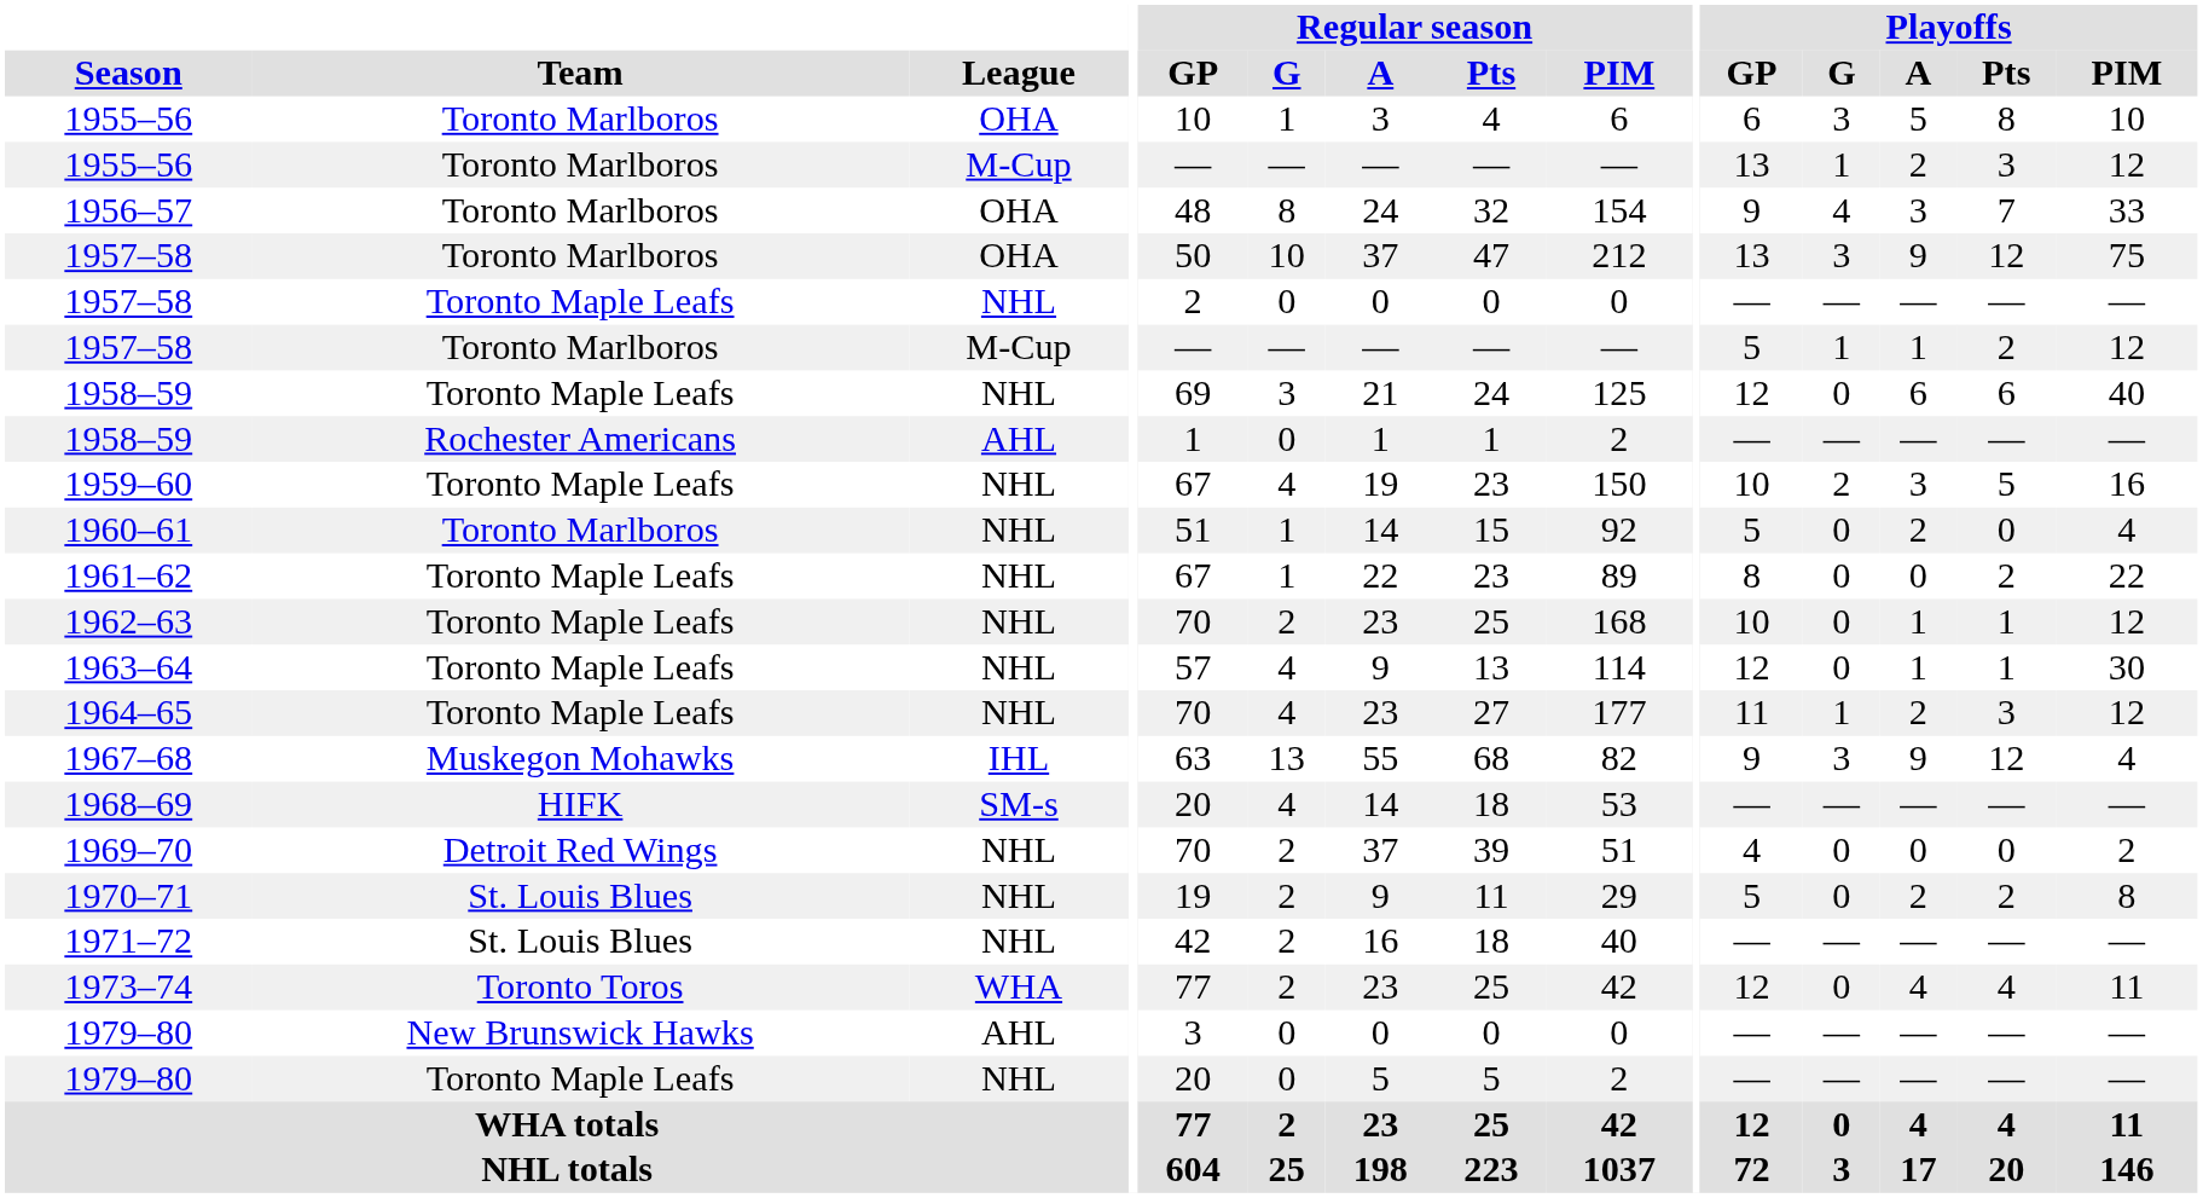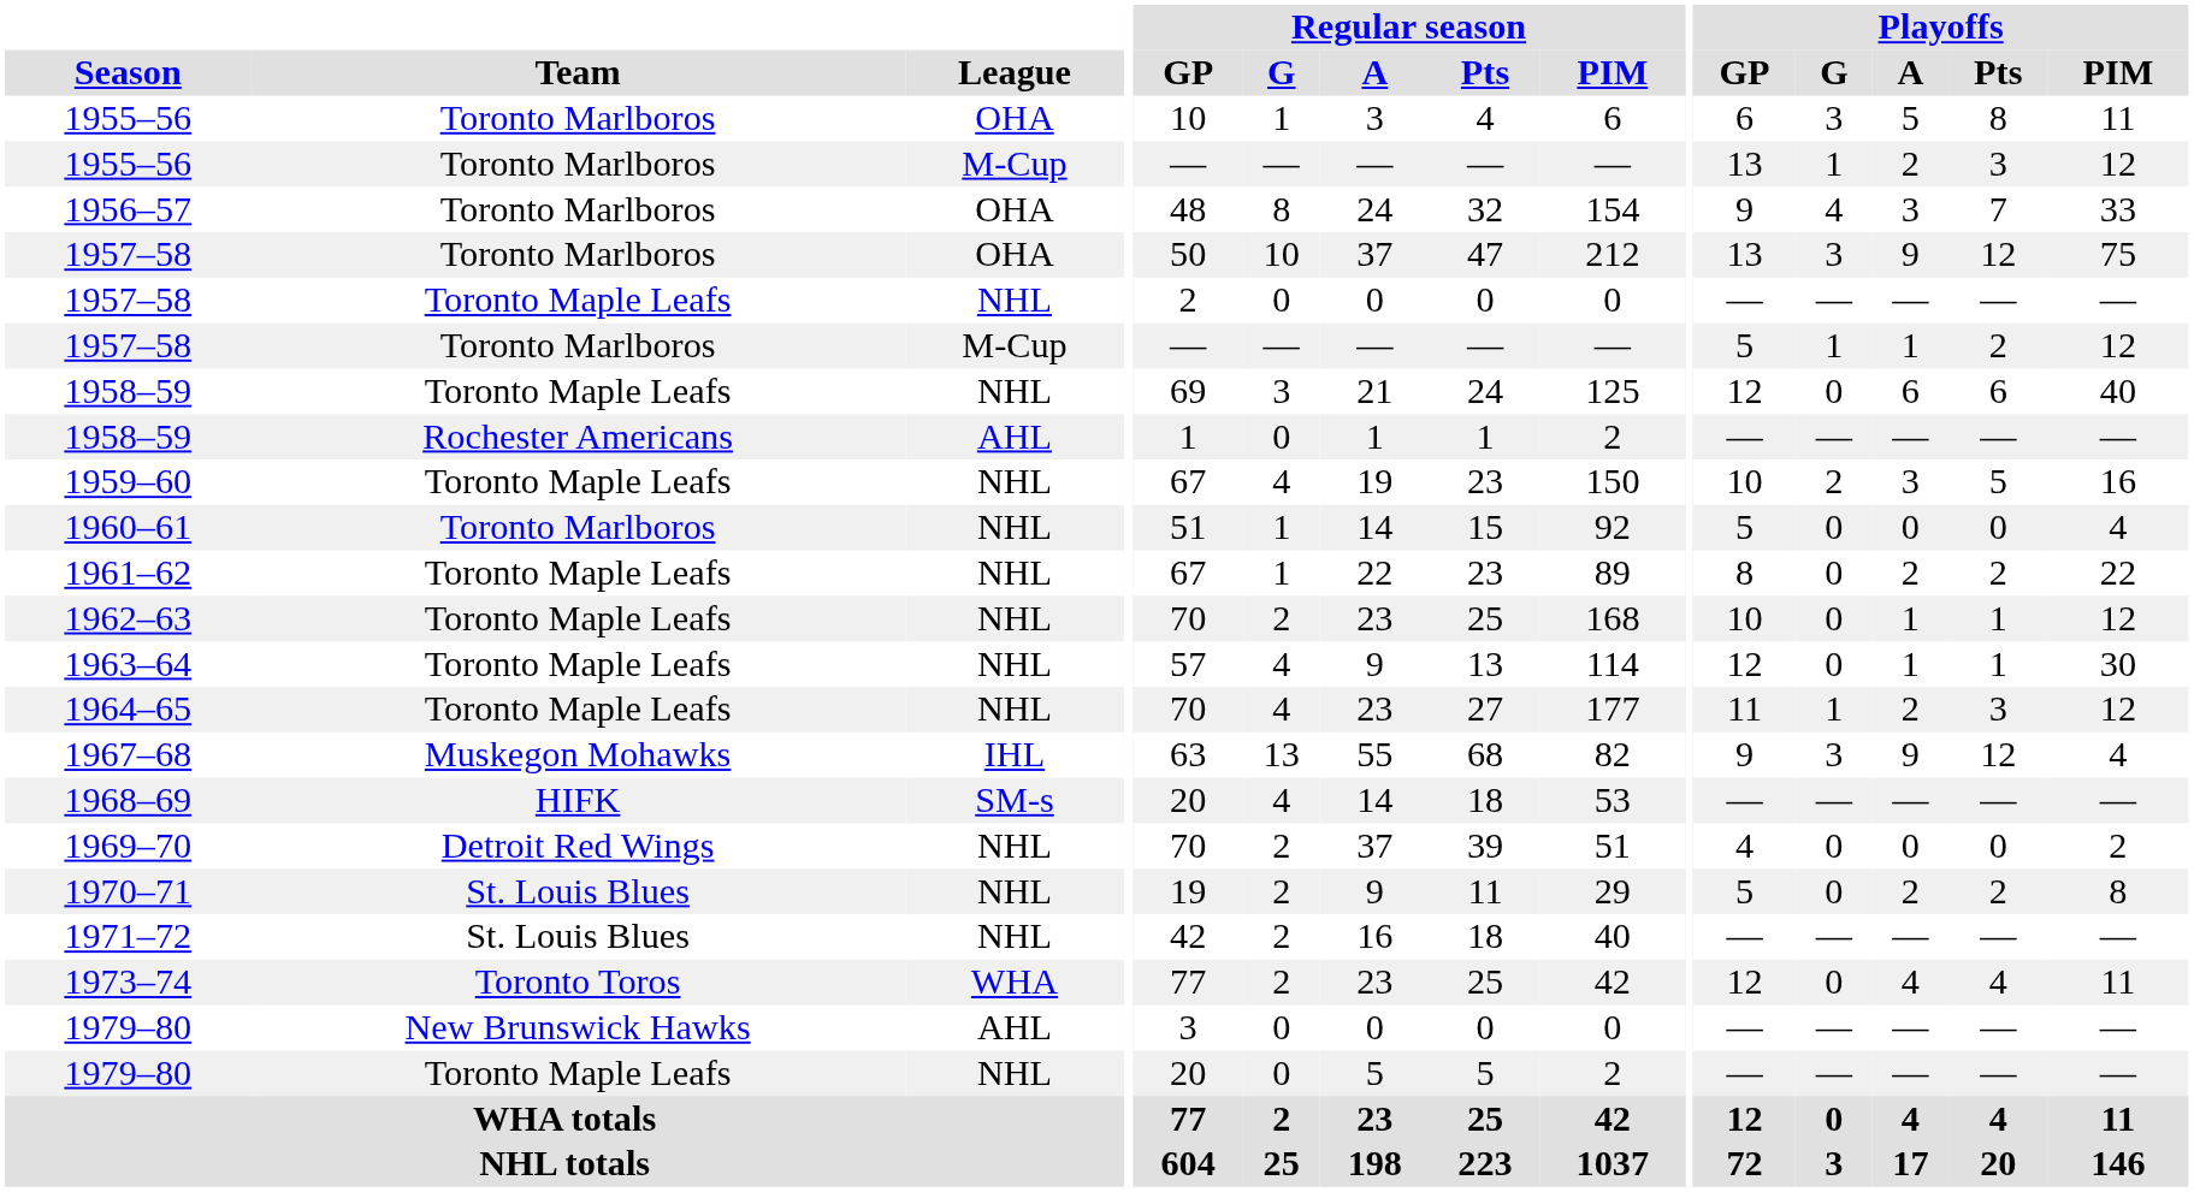 <table border="0" cellpadding="1" cellspacing="0" style="text-align:center; width:60em">
 <tr bgcolor="#e0e0e0">
 <th colspan="3" bgcolor="#ffffff"></th>
 <th rowspan="100" bgcolor="#ffffff"></th>
 <th colspan="5"><a href='#'>Regular season</a></th>
 <th rowspan="100" bgcolor="#ffffff"></th>
 <th colspan="5"><a href='#'>Playoffs</a></th>
 </tr>
 <tr bgcolor="#e0e0e0">
 <th><a href='#'>Season</a></th>
 <th>Team</th>
 <th>League</th>
 <th>GP</th>
 <th><a href='#'>G</a></th>
 <th><a href='#'>A</a></th>
 <th><a href='#'>Pts</a></th>
 <th><a href='#'>PIM</a></th>
 <th>GP</th>
 <th>G</th>
 <th>A</th>
 <th>Pts</th>
 <th>PIM</th>
 </tr>
 <tr>
 <td><a href='#'>1955–56</a></td>
 <td><a href='#'>Toronto Marlboros</a></td>
 <td><a href='#'>OHA</a></td>
 <td>10</td>
 <td>1</td>
 <td>3</td>
 <td>4</td>
 <td>6</td>
 <td>6</td>
 <td>3</td>
 <td>5</td>
 <td>8</td>
-<td>10</td>
+<td>11</td>
 </tr>
 <tr bgcolor="#f0f0f0">
 <td><a href='#'>1955–56</a></td>
 <td>Toronto Marlboros</td>
 <td><a href='#'>M-Cup</a></td>
 <td>—</td>
 <td>—</td>
 <td>—</td>
 <td>—</td>
 <td>—</td>
 <td>13</td>
 <td>1</td>
 <td>2</td>
 <td>3</td>
 <td>12</td>
 </tr>
 <tr>
 <td><a href='#'>1956–57</a></td>
 <td>Toronto Marlboros</td>
 <td>OHA</td>
 <td>48</td>
 <td>8</td>
 <td>24</td>
 <td>32</td>
 <td>154</td>
 <td>9</td>
 <td>4</td>
 <td>3</td>
 <td>7</td>
 <td>33</td>
 </tr>
 <tr bgcolor="#f0f0f0">
 <td><a href='#'>1957–58</a></td>
 <td>Toronto Marlboros</td>
 <td>OHA</td>
 <td>50</td>
 <td>10</td>
 <td>37</td>
 <td>47</td>
 <td>212</td>
 <td>13</td>
 <td>3</td>
 <td>9</td>
 <td>12</td>
 <td>75</td>
 </tr>
 <tr>
 <td><a href='#'>1957–58</a></td>
 <td><a href='#'>Toronto Maple Leafs</a></td>
 <td><a href='#'>NHL</a></td>
 <td>2</td>
 <td>0</td>
 <td>0</td>
 <td>0</td>
 <td>0</td>
 <td>—</td>
 <td>—</td>
 <td>—</td>
 <td>—</td>
 <td>—</td>
 </tr>
 <tr bgcolor="#f0f0f0">
 <td><a href='#'>1957–58</a></td>
 <td>Toronto Marlboros</td>
 <td>M-Cup</td>
 <td>—</td>
 <td>—</td>
 <td>—</td>
 <td>—</td>
 <td>—</td>
 <td>5</td>
 <td>1</td>
 <td>1</td>
 <td>2</td>
 <td>12</td>
 </tr>
 <tr>
 <td><a href='#'>1958–59</a></td>
 <td>Toronto Maple Leafs</td>
 <td>NHL</td>
 <td>69</td>
 <td>3</td>
 <td>21</td>
 <td>24</td>
 <td>125</td>
 <td>12</td>
 <td>0</td>
 <td>6</td>
 <td>6</td>
 <td>40</td>
 </tr>
 <tr bgcolor="#f0f0f0">
 <td><a href='#'>1958–59</a></td>
 <td><a href='#'>Rochester Americans</a></td>
 <td><a href='#'>AHL</a></td>
 <td>1</td>
 <td>0</td>
 <td>1</td>
 <td>1</td>
 <td>2</td>
 <td>—</td>
 <td>—</td>
 <td>—</td>
 <td>—</td>
 <td>—</td>
 </tr>
 <tr>
 <td><a href='#'>1959–60</a></td>
 <td>Toronto Maple Leafs</td>
 <td>NHL</td>
 <td>67</td>
 <td>4</td>
 <td>19</td>
 <td>23</td>
 <td>150</td>
 <td>10</td>
 <td>2</td>
 <td>3</td>
 <td>5</td>
 <td>16</td>
 </tr>
 <tr bgcolor="#f0f0f0">
 <td><a href='#'>1960–61</a></td>
 <td><a href='#'>Toronto Marlboros</a></td>
 <td>NHL</td>
 <td>51</td>
 <td>1</td>
 <td>14</td>
 <td>15</td>
 <td>92</td>
 <td>5</td>
 <td>0</td>
-<td>2</td>
+<td>0</td>
 <td>0</td>
 <td>4</td>
 </tr>
 <tr>
 <td><a href='#'>1961–62</a></td>
 <td>Toronto Maple Leafs</td>
 <td>NHL</td>
 <td>67</td>
 <td>1</td>
 <td>22</td>
 <td>23</td>
 <td>89</td>
 <td>8</td>
 <td>0</td>
-<td>0</td>
+<td>2</td>
 <td>2</td>
 <td>22</td>
 </tr>
 <tr bgcolor="#f0f0f0">
 <td><a href='#'>1962–63</a></td>
 <td>Toronto Maple Leafs</td>
 <td>NHL</td>
 <td>70</td>
 <td>2</td>
 <td>23</td>
 <td>25</td>
 <td>168</td>
 <td>10</td>
 <td>0</td>
 <td>1</td>
 <td>1</td>
 <td>12</td>
 </tr>
 <tr>
 <td><a href='#'>1963–64</a></td>
 <td>Toronto Maple Leafs</td>
 <td>NHL</td>
 <td>57</td>
 <td>4</td>
 <td>9</td>
 <td>13</td>
 <td>114</td>
 <td>12</td>
 <td>0</td>
 <td>1</td>
 <td>1</td>
 <td>30</td>
 </tr>
 <tr bgcolor="#f0f0f0">
 <td><a href='#'>1964–65</a></td>
 <td>Toronto Maple Leafs</td>
 <td>NHL</td>
 <td>70</td>
 <td>4</td>
 <td>23</td>
 <td>27</td>
 <td>177</td>
 <td>11</td>
 <td>1</td>
 <td>2</td>
 <td>3</td>
 <td>12</td>
 </tr>
 <tr>
 <td><a href='#'>1967–68</a></td>
 <td><a href='#'>Muskegon Mohawks</a></td>
 <td><a href='#'>IHL</a></td>
 <td>63</td>
 <td>13</td>
 <td>55</td>
 <td>68</td>
 <td>82</td>
 <td>9</td>
 <td>3</td>
 <td>9</td>
 <td>12</td>
 <td>4</td>
 </tr>
 <tr bgcolor="#f0f0f0">
 <td><a href='#'>1968–69</a></td>
 <td><a href='#'>HIFK</a></td>
 <td><a href='#'>SM-s</a></td>
 <td>20</td>
 <td>4</td>
 <td>14</td>
 <td>18</td>
 <td>53</td>
 <td>—</td>
 <td>—</td>
 <td>—</td>
 <td>—</td>
 <td>—</td>
 </tr>
 <tr>
 <td><a href='#'>1969–70</a></td>
 <td><a href='#'>Detroit Red Wings</a></td>
 <td>NHL</td>
 <td>70</td>
 <td>2</td>
 <td>37</td>
 <td>39</td>
 <td>51</td>
 <td>4</td>
 <td>0</td>
 <td>0</td>
 <td>0</td>
 <td>2</td>
 </tr>
 <tr bgcolor="#f0f0f0">
 <td><a href='#'>1970–71</a></td>
 <td><a href='#'>St. Louis Blues</a></td>
 <td>NHL</td>
 <td>19</td>
 <td>2</td>
 <td>9</td>
 <td>11</td>
 <td>29</td>
 <td>5</td>
 <td>0</td>
 <td>2</td>
 <td>2</td>
 <td>8</td>
 </tr>
 <tr>
 <td><a href='#'>1971–72</a></td>
 <td>St. Louis Blues</td>
 <td>NHL</td>
 <td>42</td>
 <td>2</td>
 <td>16</td>
 <td>18</td>
 <td>40</td>
 <td>—</td>
 <td>—</td>
 <td>—</td>
 <td>—</td>
 <td>—</td>
 </tr>
 <tr bgcolor="#f0f0f0">
 <td><a href='#'>1973–74</a></td>
 <td><a href='#'>Toronto Toros</a></td>
 <td><a href='#'>WHA</a></td>
 <td>77</td>
 <td>2</td>
 <td>23</td>
 <td>25</td>
 <td>42</td>
 <td>12</td>
 <td>0</td>
 <td>4</td>
 <td>4</td>
 <td>11</td>
 </tr>
 <tr>
 <td><a href='#'>1979–80</a></td>
 <td><a href='#'>New Brunswick Hawks</a></td>
 <td>AHL</td>
 <td>3</td>
 <td>0</td>
 <td>0</td>
 <td>0</td>
 <td>0</td>
 <td>—</td>
 <td>—</td>
 <td>—</td>
 <td>—</td>
 <td>—</td>
 </tr>
 <tr bgcolor="#f0f0f0">
 <td><a href='#'>1979–80</a></td>
 <td>Toronto Maple Leafs</td>
 <td>NHL</td>
 <td>20</td>
 <td>0</td>
 <td>5</td>
 <td>5</td>
 <td>2</td>
 <td>—</td>
 <td>—</td>
 <td>—</td>
 <td>—</td>
 <td>—</td>
 </tr>
 <tr bgcolor="#e0e0e0">
 <th colspan="3">WHA totals</th>
 <th>77</th>
 <th>2</th>
 <th>23</th>
 <th>25</th>
 <th>42</th>
 <th>12</th>
 <th>0</th>
 <th>4</th>
 <th>4</th>
 <th>11</th>
 </tr>
 <tr bgcolor="#e0e0e0">
 <th colspan="3">NHL totals</th>
 <th>604</th>
 <th>25</th>
 <th>198</th>
 <th>223</th>
 <th>1037</th>
 <th>72</th>
 <th>3</th>
 <th>17</th>
 <th>20</th>
 <th>146</th>
 </tr>
 </table>
